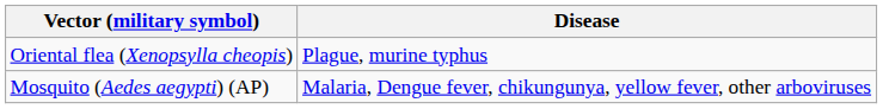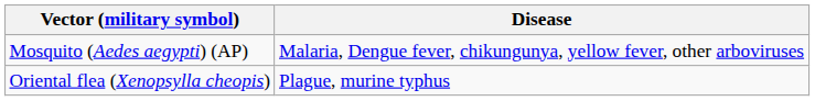 <table class ="wikitable sortable">
 <tr>
 <th>Vector (<a href='#'>military symbol</a>)</th>
 <th>Disease</th>
 </tr>
 <tr>
+<td><a href='#'>Mosquito</a> (<em><a href='#'>Aedes aegypti</a></em>) (AP)</td>
+<td><a href='#'>Malaria</a>, <a href='#'>Dengue fever</a>, <a href='#'>chikungunya</a>, <a href='#'>yellow fever</a>, other <a href='#'>arboviruses</a></td>
+</tr>
+<tr>
 <td><a href='#'>Oriental flea</a> (<em><a href='#'>Xenopsylla cheopis</a></em>)</td>
 <td><a href='#'>Plague</a>, <a href='#'>murine typhus</a></td>
 </tr>
-<tr>
-<td><a href='#'>Mosquito</a> (<em><a href='#'>Aedes aegypti</a></em>) (AP)</td>
-<td><a href='#'>Malaria</a>, <a href='#'>Dengue fever</a>, <a href='#'>chikungunya</a>, <a href='#'>yellow fever</a>, other <a href='#'>arboviruses</a></td>
-</tr>
 </table>
